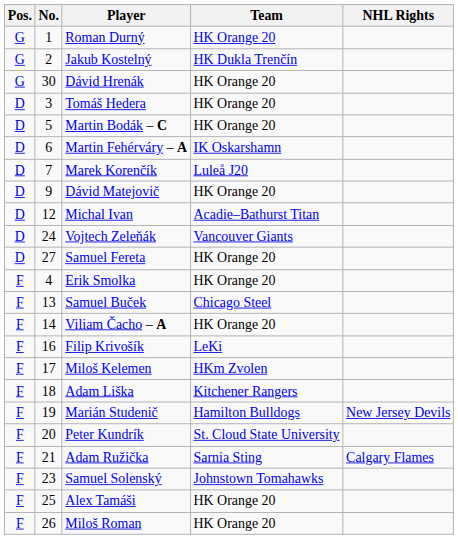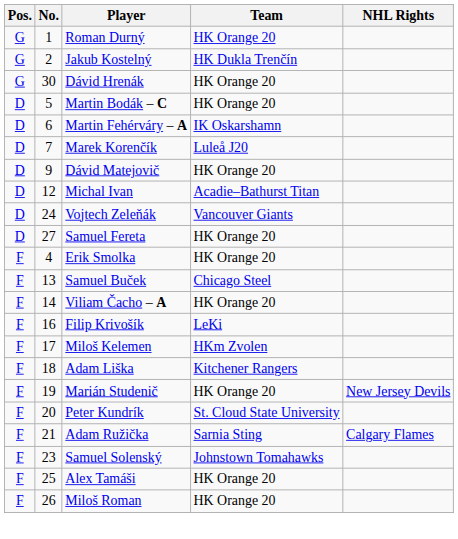 <table class="wikitable sortable">
 <tr>
 <th>Pos.</th>
 <th>No.</th>
 <th>Player</th>
 <th>Team</th>
 <th>NHL Rights</th>
 </tr>
 <tr>
 <td style="text-align:center;"><a href='#'>G</a></td>
 <td style="text-align:center;">1</td>
 <td><a href='#'>Roman Durný</a></td>
 <td> <a href='#'>HK Orange 20</a></td>
 <td></td>
 </tr>
 <tr>
 <td style="text-align:center;"><a href='#'>G</a></td>
 <td style="text-align:center;">2</td>
 <td><a href='#'>Jakub Kostelný</a></td>
 <td> <a href='#'>HK Dukla Trenčín</a></td>
 <td></td>
 </tr>
 <tr>
 <td style="text-align:center;"><a href='#'>G</a></td>
 <td style="text-align:center;">30</td>
 <td><a href='#'>Dávid Hrenák</a></td>
-<td> HK Orange 20</td>
-<td></td>
-</tr>
-<tr>
-<td style="text-align:center;"><a href='#'>D</a></td>
-<td style="text-align:center;">3</td>
-<td><a href='#'>Tomáš Hedera</a></td>
 <td> HK Orange 20</td>
 <td></td>
 </tr>
 <tr>
 <td style="text-align:center;"><a href='#'>D</a></td>
 <td style="text-align:center;">5</td>
 <td><a href='#'>Martin Bodák</a> – <strong>C</strong></td>
 <td> HK Orange 20</td>
 <td></td>
 </tr>
 <tr>
 <td style="text-align:center;"><a href='#'>D</a></td>
 <td style="text-align:center;">6</td>
 <td><a href='#'>Martin Fehérváry</a> – <strong>A</strong></td>
 <td> <a href='#'>IK Oskarshamn</a></td>
 <td></td>
 </tr>
 <tr>
 <td style="text-align:center;"><a href='#'>D</a></td>
 <td style="text-align:center;">7</td>
 <td><a href='#'>Marek Korenčík</a></td>
 <td> <a href='#'>Luleå J20</a></td>
 <td></td>
 </tr>
 <tr>
 <td style="text-align:center;"><a href='#'>D</a></td>
 <td style="text-align:center;">9</td>
 <td><a href='#'>Dávid Matejovič</a></td>
 <td> HK Orange 20</td>
 <td></td>
 </tr>
 <tr>
 <td style="text-align:center;"><a href='#'>D</a></td>
 <td style="text-align:center;">12</td>
 <td><a href='#'>Michal Ivan</a></td>
 <td> <a href='#'>Acadie–Bathurst Titan</a></td>
 <td></td>
 </tr>
 <tr>
 <td style="text-align:center;"><a href='#'>D</a></td>
 <td style="text-align:center;">24</td>
 <td><a href='#'>Vojtech Zeleňák</a></td>
 <td> <a href='#'>Vancouver Giants</a></td>
 <td></td>
 </tr>
 <tr>
 <td style="text-align:center;"><a href='#'>D</a></td>
 <td style="text-align:center;">27</td>
 <td><a href='#'>Samuel Fereta</a></td>
 <td> HK Orange 20</td>
 <td></td>
 </tr>
 <tr>
 <td style="text-align:center;"><a href='#'>F</a></td>
 <td style="text-align:center;">4</td>
 <td><a href='#'>Erik Smolka</a></td>
 <td> HK Orange 20</td>
 <td></td>
 </tr>
 <tr>
 <td style="text-align:center;"><a href='#'>F</a></td>
 <td style="text-align:center;">13</td>
 <td><a href='#'>Samuel Buček</a></td>
 <td> <a href='#'>Chicago Steel</a></td>
 <td></td>
 </tr>
 <tr>
 <td style="text-align:center;"><a href='#'>F</a></td>
 <td style="text-align:center;">14</td>
 <td><a href='#'>Viliam Čacho</a> – <strong>A</strong></td>
 <td> HK Orange 20</td>
 <td></td>
 </tr>
 <tr>
 <td style="text-align:center;"><a href='#'>F</a></td>
 <td style="text-align:center;">16</td>
 <td><a href='#'>Filip Krivošík</a></td>
 <td> <a href='#'>LeKi</a></td>
 <td></td>
 </tr>
 <tr>
 <td style="text-align:center;"><a href='#'>F</a></td>
 <td style="text-align:center;">17</td>
 <td><a href='#'>Miloš Kelemen</a></td>
 <td> <a href='#'>HKm Zvolen</a></td>
 <td></td>
 </tr>
 <tr>
 <td style="text-align:center;"><a href='#'>F</a></td>
 <td style="text-align:center;">18</td>
 <td><a href='#'>Adam Liška</a></td>
 <td> <a href='#'>Kitchener Rangers</a></td>
 <td></td>
 </tr>
 <tr>
 <td style="text-align:center;"><a href='#'>F</a></td>
 <td style="text-align:center;">19</td>
 <td><a href='#'>Marián Studenič</a></td>
-<td> <a href='#'>Hamilton Bulldogs</a></td>
+<td> HK Orange 20</td>
 <td><a href='#'>New Jersey Devils</a></td>
 </tr>
 <tr>
 <td style="text-align:center;"><a href='#'>F</a></td>
 <td style="text-align:center;">20</td>
 <td><a href='#'>Peter Kundrík</a></td>
 <td> <a href='#'>St. Cloud State University</a></td>
 <td></td>
 </tr>
 <tr>
 <td style="text-align:center;"><a href='#'>F</a></td>
 <td style="text-align:center;">21</td>
 <td><a href='#'>Adam Ružička</a></td>
 <td> <a href='#'>Sarnia Sting</a></td>
 <td><a href='#'>Calgary Flames</a></td>
 </tr>
 <tr>
 <td style="text-align:center;"><a href='#'>F</a></td>
 <td style="text-align:center;">23</td>
 <td><a href='#'>Samuel Solenský</a></td>
 <td> <a href='#'>Johnstown Tomahawks</a></td>
 <td></td>
 </tr>
 <tr>
 <td style="text-align:center;"><a href='#'>F</a></td>
 <td style="text-align:center;">25</td>
 <td><a href='#'>Alex Tamáši</a></td>
 <td> HK Orange 20</td>
 <td></td>
 </tr>
 <tr>
 <td style="text-align:center;"><a href='#'>F</a></td>
 <td style="text-align:center;">26</td>
 <td><a href='#'>Miloš Roman</a></td>
 <td> HK Orange 20</td>
 <td></td>
 </tr>
 </table>
